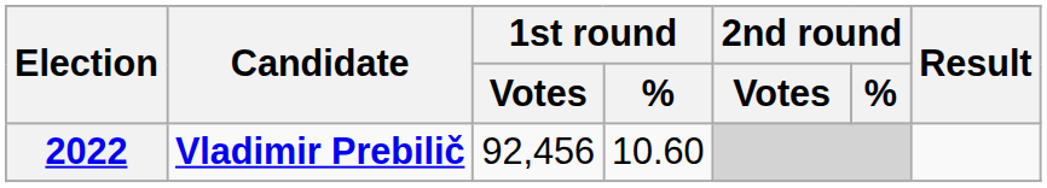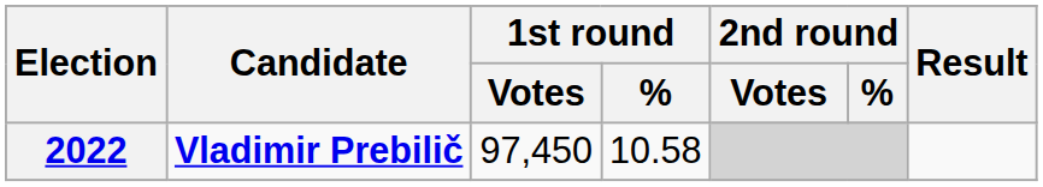 <table class=wikitable style=text-align:right>
 <tr>
 <th rowspan=2>Election</th>
 <th rowspan=2>Candidate</th>
 <th colspan=2>1st round</th>
 <th colspan=2>2nd round</th>
 <th rowspan=2>Result</th>
 </tr>
 <tr>
 <th>Votes</th>
 <th>%</th>
 <th>Votes</th>
 <th>%</th>
 </tr>
 <tr>
 <th><a href='#'>2022</a></th>
 <td align=left><strong><a href='#'>Vladimir Prebilič</a></strong></td>
-<td>92,456</td>
-<td>10.60</td>
+<td>97,450</td>
+<td>10.58</td>
 <td bgcolor=lightgrey colspan=2></td>
 <td></td>
 </tr>
 </table>
